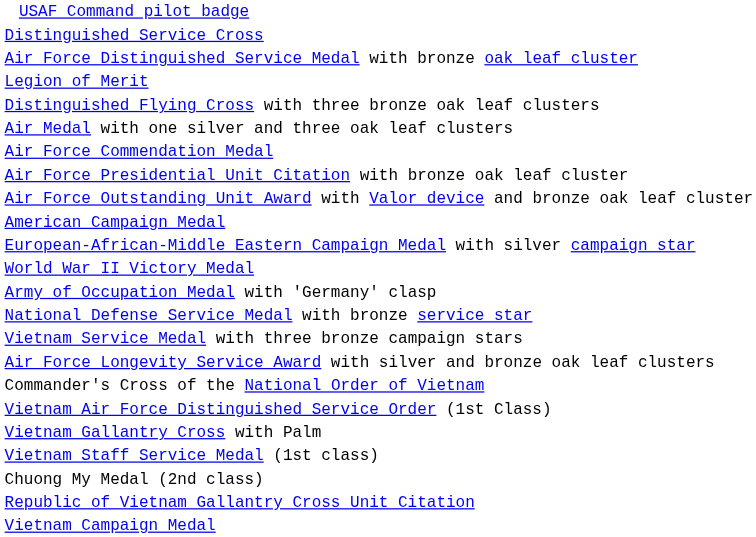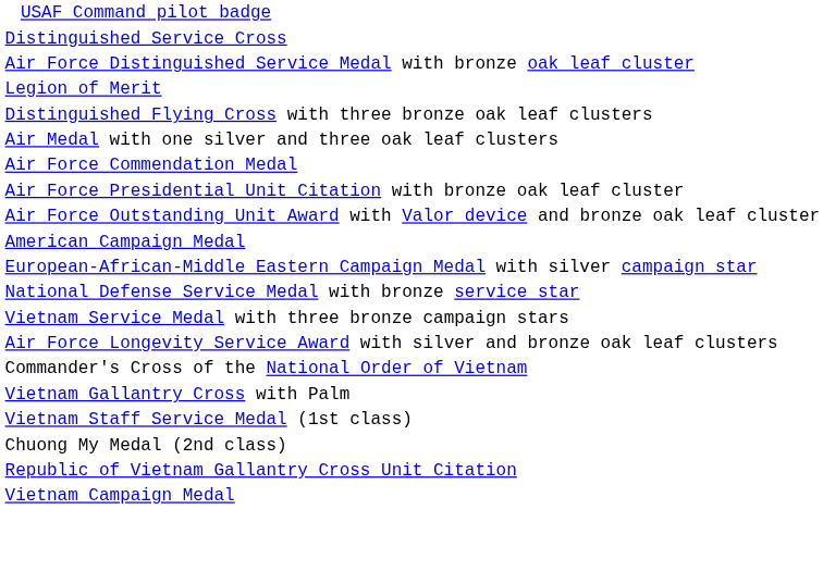 <table>
 <tr>
 <td colspan="2">  <a href='#'>USAF Command pilot badge</a></td>
 </tr>
 <tr>
 <td></td>
 <td><a href='#'>Distinguished Service Cross</a></td>
 </tr>
 <tr>
 <td></td>
 <td><a href='#'>Air Force Distinguished Service Medal</a> with bronze <a href='#'>oak leaf cluster</a></td>
 </tr>
 <tr>
 <td></td>
 <td><a href='#'>Legion of Merit</a></td>
 </tr>
 <tr>
 <td></td>
 <td><a href='#'>Distinguished Flying Cross</a> with three bronze oak leaf clusters</td>
 </tr>
 <tr>
 <td></td>
 <td><a href='#'>Air Medal</a> with one silver and three oak leaf clusters</td>
 </tr>
 <tr>
 <td></td>
 <td><a href='#'>Air Force Commendation Medal</a></td>
 </tr>
 <tr>
 <td></td>
 <td><a href='#'>Air Force Presidential Unit Citation</a> with bronze oak leaf cluster</td>
 </tr>
 <tr>
 <td></td>
 <td><a href='#'>Air Force Outstanding Unit Award</a> with <a href='#'>Valor device</a> and bronze oak leaf cluster</td>
 </tr>
 <tr>
 <td></td>
 <td><a href='#'>American Campaign Medal</a></td>
 </tr>
 <tr>
 <td></td>
 <td><a href='#'>European-African-Middle Eastern Campaign Medal</a> with silver <a href='#'>campaign star</a></td>
 </tr>
 <tr>
 <td></td>
-<td><a href='#'>World War II Victory Medal</a></td>
-</tr>
-<tr>
-<td></td>
-<td><a href='#'>Army of Occupation Medal</a> with 'Germany' clasp</td>
-</tr>
-<tr>
-<td></td>
 <td><a href='#'>National Defense Service Medal</a> with bronze <a href='#'>service star</a></td>
 </tr>
 <tr>
 <td></td>
 <td><a href='#'>Vietnam Service Medal</a> with three bronze campaign stars</td>
 </tr>
 <tr>
 <td></td>
 <td><a href='#'>Air Force Longevity Service Award</a> with silver and bronze oak leaf clusters</td>
 </tr>
 <tr>
 <td></td>
 <td>Commander's Cross of the <a href='#'>National Order of Vietnam</a></td>
-</tr>
-<tr>
-<td></td>
-<td><a href='#'>Vietnam Air Force Distinguished Service Order</a> (1st Class)</td>
 </tr>
 <tr>
 <td></td>
 <td><a href='#'>Vietnam Gallantry Cross</a> with Palm</td>
 </tr>
 <tr>
 <td></td>
 <td><a href='#'>Vietnam Staff Service Medal</a> (1st class)</td>
 </tr>
 <tr>
 <td></td>
 <td>Chuong My Medal (2nd class)</td>
 </tr>
 <tr>
 <td></td>
 <td><a href='#'>Republic of Vietnam Gallantry Cross Unit Citation</a></td>
 </tr>
 <tr>
 <td></td>
 <td><a href='#'>Vietnam Campaign Medal</a></td>
 </tr>
 <tr>
 </tr>
 </table>
